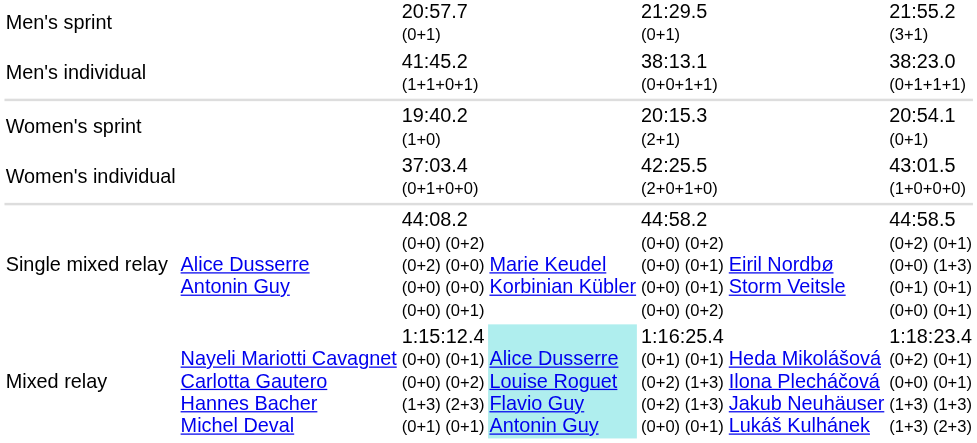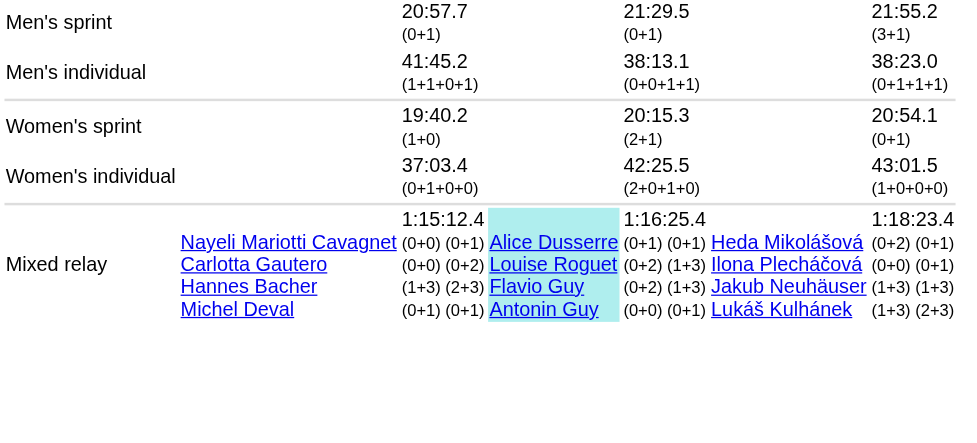 <table>
 <tr>
 <td>Men's sprint<br></td>
 <td></td>
 <td>20:57.7<br><small>(0+1)</small></td>
 <td></td>
 <td>21:29.5<br><small>(0+1)</small></td>
 <td></td>
 <td>21:55.2<br><small>(3+1)</small></td>
 </tr>
 <tr>
 <td>Men's individual<br></td>
 <td></td>
 <td>41:45.2<br><small>(1+1+0+1)</small></td>
 <td></td>
 <td>38:13.1<br><small>(0+0+1+1)</small></td>
 <td></td>
 <td>38:23.0<br><small>(0+1+1+1)</small></td>
 </tr>
 <tr bgcolor=#DDDDDD>
 <td colspan=7></td>
 </tr>
 <tr>
 <td>Women's sprint<br></td>
 <td></td>
 <td>19:40.2<br><small>(1+0)</small></td>
 <td></td>
 <td>20:15.3<br><small>(2+1)</small></td>
 <td></td>
 <td>20:54.1<br><small>(0+1)</small></td>
 </tr>
 <tr>
 <td>Women's individual<br></td>
 <td></td>
 <td>37:03.4<br><small>(0+1+0+0)</small></td>
 <td></td>
 <td>42:25.5<br><small>(2+0+1+0)</small></td>
 <td></td>
 <td>43:01.5<br><small>(1+0+0+0)</small></td>
 </tr>
 <tr bgcolor=#DDDDDD>
 <td colspan=7></td>
 </tr>
 <tr>
-<td>Single mixed relay<br></td>
-<td><br><a href='#'>Alice Dusserre</a><br><a href='#'>Antonin Guy</a></td>
-<td>44:08.2<br><small>(0+0) (0+2)<br>(0+2) (0+0)<br>(0+0) (0+0)<br>(0+0) (0+1)</small></td>
-<td><br><a href='#'>Marie Keudel</a><br><a href='#'>Korbinian Kübler</a></td>
-<td>44:58.2<br><small>(0+0) (0+2)<br>(0+0) (0+1)<br>(0+0) (0+1)<br>(0+0) (0+2)</small></td>
-<td><br><a href='#'>Eiril Nordbø</a><br><a href='#'>Storm Veitsle</a></td>
-<td>44:58.5<br><small>(0+2) (0+1)<br>(0+0) (1+3)<br>(0+1) (0+1)<br>(0+0) (0+1)</small></td>
-</tr>
-<tr>
 <td>Mixed relay<br></td>
 <td><br><a href='#'>Nayeli Mariotti Cavagnet</a><br><a href='#'>Carlotta Gautero</a><br><a href='#'>Hannes Bacher</a><br><a href='#'>Michel Deval</a></td>
 <td>1:15:12.4<br><small>(0+0) (0+1)<br>(0+0) (0+2)<br>(1+3) (2+3)<br>(0+1) (0+1)</small></td>
 <td style="background: paleturquoise;"><br><a href='#'>Alice Dusserre</a><br><a href='#'>Louise Roguet</a><br><a href='#'>Flavio Guy</a><br><a href='#'>Antonin Guy</a></td>
 <td>1:16:25.4<br><small>(0+1) (0+1)<br>(0+2) (1+3)<br>(0+2) (1+3)<br>(0+0) (0+1)</small></td>
 <td><br><a href='#'>Heda Mikolášová</a><br><a href='#'>Ilona Plecháčová</a><br><a href='#'>Jakub Neuhäuser</a><br><a href='#'>Lukáš Kulhánek</a></td>
 <td>1:18:23.4<br><small>(0+2) (0+1)<br>(0+0) (0+1)<br>(1+3) (1+3)<br>(1+3) (2+3)</small></td>
 </tr>
 </table>
